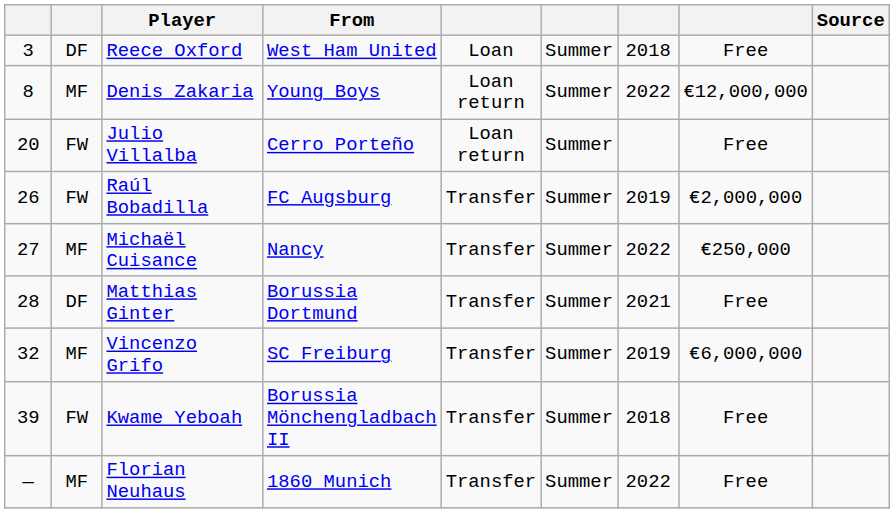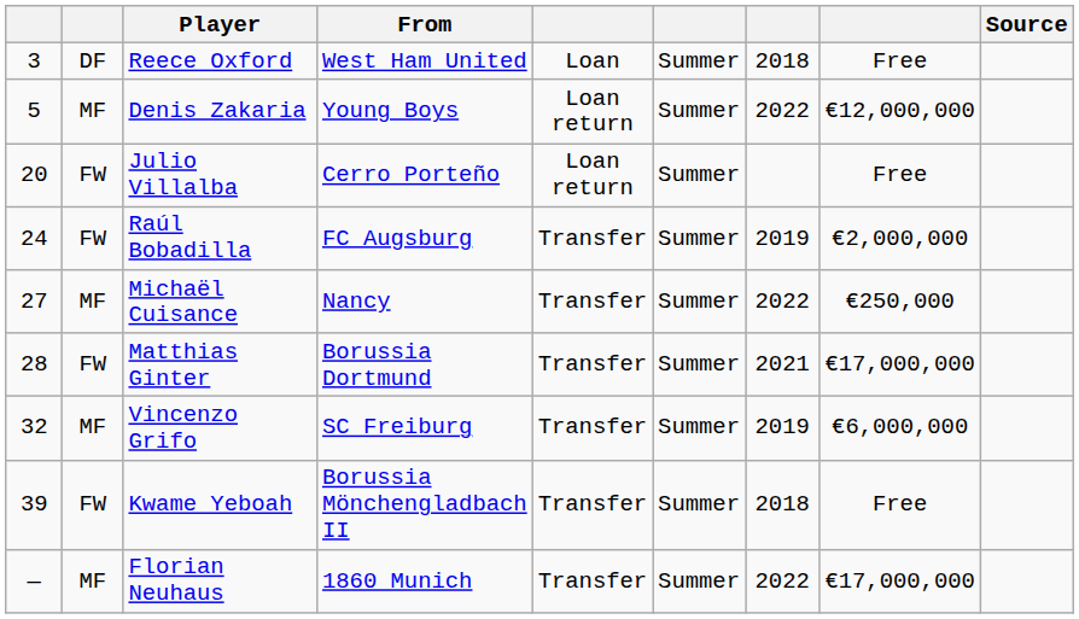 <table class="wikitable" style="text-align:center;">
 <tr>
 <th style="width:56px;"></th>
 <th style="width:64px;"></th>
 <th style="width:200px;">Player</th>
 <th>From</th>
 <th></th>
 <th></th>
 <th style="width:50px;"></th>
 <th style="width:84px;"></th>
 <th>Source</th>
 </tr>
 <tr>
 <td>3</td>
 <td>DF</td>
 <td align="left"> <a href='#'>Reece Oxford</a></td>
 <td style="text-align:left"> <a href='#'>West Ham United</a></td>
 <td>Loan</td>
 <td>Summer</td>
 <td>2018</td>
 <td>Free</td>
 <td></td>
 </tr>
 <tr>
-<td>8</td>
+<td>5</td>
 <td>MF</td>
 <td align="left"> <a href='#'>Denis Zakaria</a></td>
 <td style="text-align:left"> <a href='#'>Young Boys</a></td>
 <td>Loan return</td>
 <td>Summer</td>
 <td>2022</td>
 <td>€12,000,000</td>
 <td></td>
 </tr>
 <tr>
 <td>20</td>
 <td>FW</td>
 <td align="left"> <a href='#'>Julio Villalba</a></td>
 <td style="text-align:left"> <a href='#'>Cerro Porteño</a></td>
 <td>Loan return</td>
 <td>Summer</td>
 <td></td>
 <td>Free</td>
 <td></td>
 </tr>
 <tr>
-<td>26</td>
+<td>24</td>
 <td>FW</td>
 <td align="left"> <a href='#'>Raúl Bobadilla</a></td>
 <td style="text-align:left"><a href='#'>FC Augsburg</a></td>
 <td>Transfer</td>
 <td>Summer</td>
 <td>2019</td>
 <td>€2,000,000</td>
 <td></td>
 </tr>
 <tr>
 <td>27</td>
 <td>MF</td>
 <td align="left"> <a href='#'>Michaël Cuisance</a></td>
 <td style="text-align:left"> <a href='#'>Nancy</a></td>
 <td>Transfer</td>
 <td>Summer</td>
 <td>2022</td>
 <td>€250,000</td>
 <td></td>
 </tr>
 <tr>
 <td>28</td>
-<td>DF</td>
+<td>FW</td>
 <td align="left"> <a href='#'>Matthias Ginter</a></td>
 <td style="text-align:left"><a href='#'>Borussia Dortmund</a></td>
 <td>Transfer</td>
 <td>Summer</td>
 <td>2021</td>
-<td>Free</td>
+<td>€17,000,000</td>
 <td></td>
 </tr>
 <tr>
 <td>32</td>
 <td>MF</td>
 <td align="left"> <a href='#'>Vincenzo Grifo</a></td>
 <td style="text-align:left"><a href='#'>SC Freiburg</a></td>
 <td>Transfer</td>
 <td>Summer</td>
 <td>2019</td>
 <td>€6,000,000</td>
 <td></td>
 </tr>
 <tr>
 <td>39</td>
 <td>FW</td>
 <td align="left"> <a href='#'>Kwame Yeboah</a></td>
 <td style="text-align:left"><a href='#'>Borussia Mönchengladbach II</a></td>
 <td>Transfer</td>
 <td>Summer</td>
 <td>2018</td>
 <td>Free</td>
 <td></td>
 </tr>
 <tr>
 <td>—</td>
 <td>MF</td>
 <td align="left"> <a href='#'>Florian Neuhaus</a></td>
 <td style="text-align:left"><a href='#'>1860 Munich</a></td>
 <td>Transfer</td>
 <td>Summer</td>
 <td>2022</td>
-<td>Free</td>
+<td>€17,000,000</td>
 <td></td>
 </tr>
 </table>
